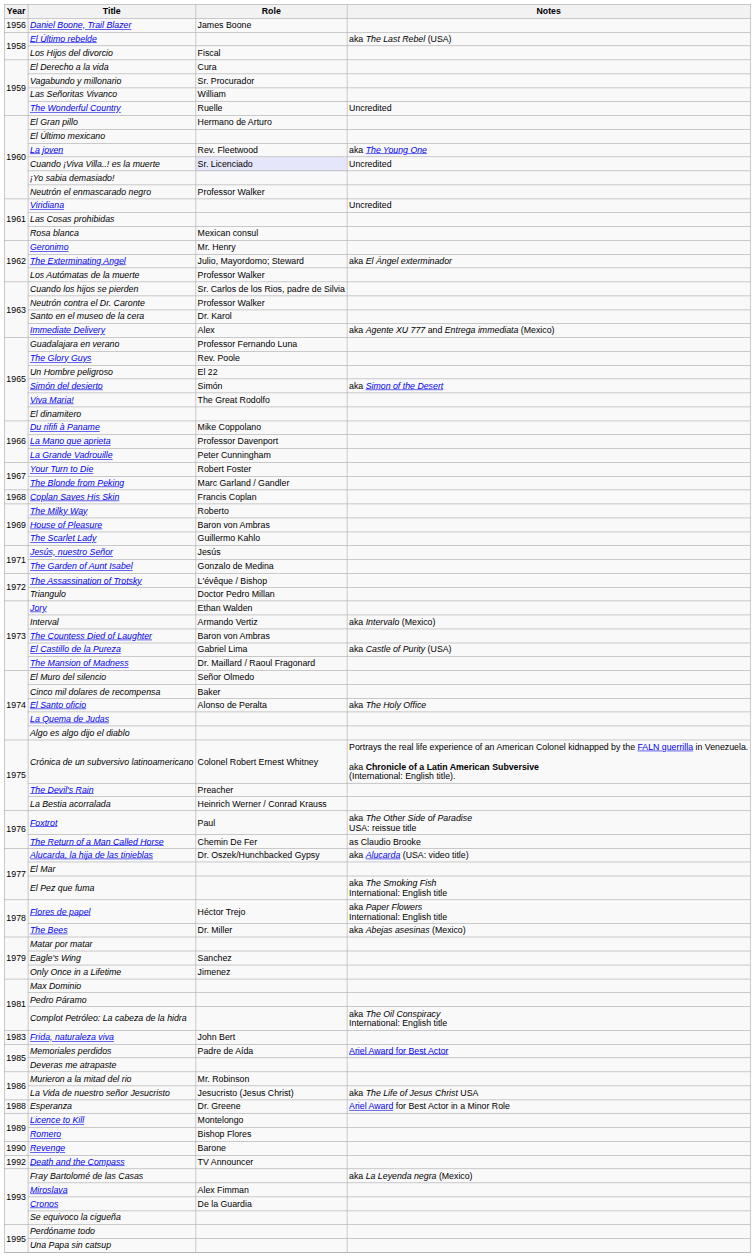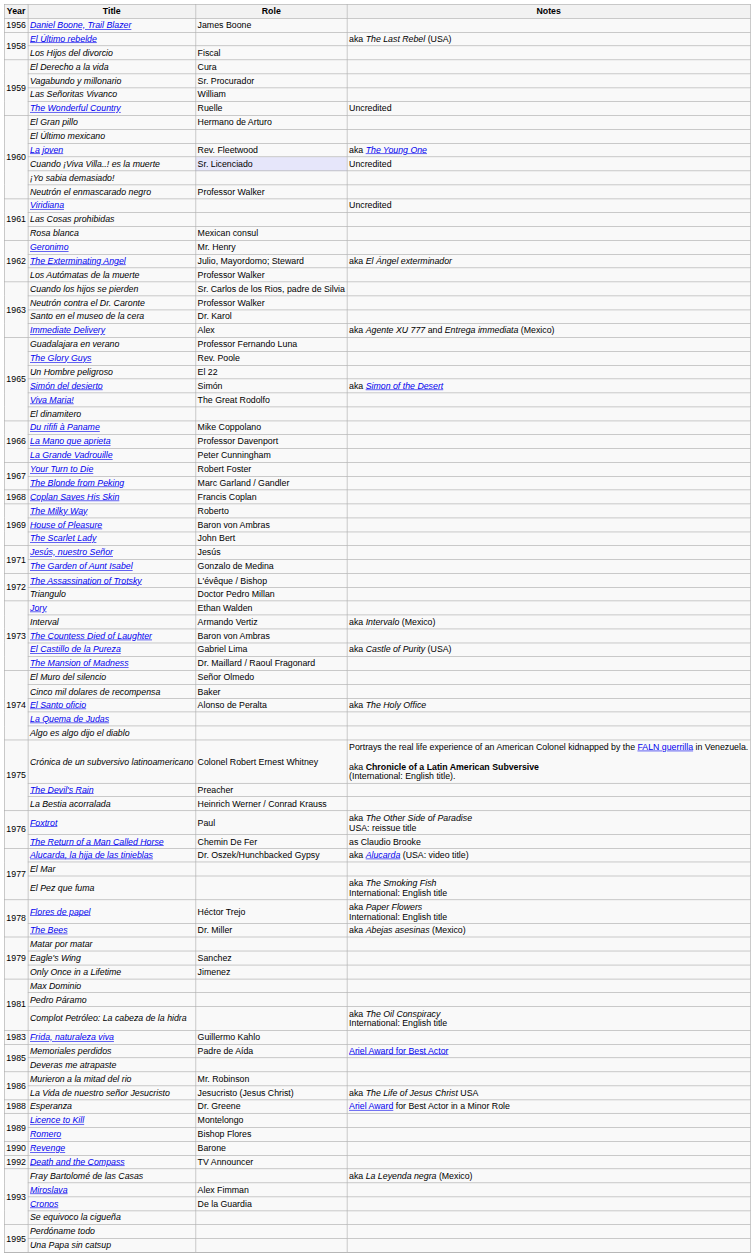 <table class="wikitable" style="font-size: 90%;">
 <tr>
 <th>Year</th>
 <th>Title</th>
 <th>Role</th>
 <th>Notes</th>
 </tr>
 <tr>
 <td>1956</td>
 <td><em><a href='#'>Daniel Boone, Trail Blazer</a></em></td>
 <td>James Boone</td>
 <td></td>
 </tr>
 <tr>
 <td rowspan=2>1958</td>
 <td><em><a href='#'>El Último rebelde</a></em></td>
 <td></td>
 <td>aka <em>The Last Rebel</em> (USA)</td>
 </tr>
 <tr>
 <td><em>Los Hijos del divorcio</em></td>
 <td>Fiscal</td>
 <td></td>
 </tr>
 <tr>
 <td rowspan=4>1959</td>
 <td><em>El Derecho a la vida</em></td>
 <td>Cura</td>
 <td></td>
 </tr>
 <tr>
 <td><em>Vagabundo y millonario</em></td>
 <td>Sr. Procurador</td>
 <td></td>
 </tr>
 <tr>
 <td><em>Las Señoritas Vivanco</em></td>
 <td>William</td>
 <td></td>
 </tr>
 <tr>
 <td><em><a href='#'>The Wonderful Country</a></em></td>
 <td>Ruelle</td>
 <td>Uncredited</td>
 </tr>
 <tr>
 <td rowspan=6>1960</td>
 <td><em>El Gran pillo</em></td>
 <td>Hermano de Arturo</td>
 <td></td>
 </tr>
 <tr>
 <td><em>El Último mexicano</em></td>
 <td></td>
 <td></td>
 </tr>
 <tr>
 <td><em><a href='#'>La joven</a></em></td>
 <td>Rev. Fleetwood</td>
 <td>aka <em><a href='#'>The Young One</a></em></td>
 </tr>
 <tr>
 <td><em>Cuando ¡Viva Villa..! es la muerte</em></td>
 <td style="background: lavender;">Sr. Licenciado</td>
 <td>Uncredited</td>
 </tr>
 <tr>
 <td><em>¡Yo sabia demasiado!</em></td>
 <td></td>
 <td></td>
 </tr>
 <tr>
 <td><em>Neutrón el enmascarado negro</em></td>
 <td>Professor Walker</td>
 <td></td>
 </tr>
 <tr>
 <td rowspan=3>1961</td>
 <td><em><a href='#'>Viridiana</a></em></td>
 <td></td>
 <td>Uncredited</td>
 </tr>
 <tr>
 <td><em>Las Cosas prohibidas</em></td>
 <td></td>
 <td></td>
 </tr>
 <tr>
 <td><em>Rosa blanca</em></td>
 <td>Mexican consul</td>
 <td></td>
 </tr>
 <tr>
 <td rowspan=3>1962</td>
 <td><em><a href='#'>Geronimo</a></em></td>
 <td>Mr. Henry</td>
 <td></td>
 </tr>
 <tr>
 <td><em><a href='#'>The Exterminating Angel</a></em></td>
 <td>Julio, Mayordomo; Steward</td>
 <td>aka <em>El Ángel exterminador</em></td>
 </tr>
 <tr>
 <td><em>Los Autómatas de la muerte</em></td>
 <td>Professor Walker</td>
 <td></td>
 </tr>
 <tr>
 <td rowspan=4>1963</td>
 <td><em>Cuando los hijos se pierden</em></td>
 <td>Sr. Carlos de los Rios, padre de Silvia</td>
 <td></td>
 </tr>
 <tr>
 <td><em>Neutrón contra el Dr. Caronte</em></td>
 <td>Professor Walker</td>
 <td></td>
 </tr>
 <tr>
 <td><em>Santo en el museo de la cera</em></td>
 <td>Dr. Karol</td>
 <td></td>
 </tr>
 <tr>
 <td><em><a href='#'>Immediate Delivery</a></em></td>
 <td>Alex</td>
 <td>aka <em>Agente XU 777</em> and <em>Entrega immediata</em> (Mexico)</td>
 </tr>
 <tr>
 <td rowspan=6>1965</td>
 <td><em>Guadalajara en verano</em></td>
 <td>Professor Fernando Luna</td>
 <td></td>
 </tr>
 <tr>
 <td><em><a href='#'>The Glory Guys</a></em></td>
 <td>Rev. Poole</td>
 <td></td>
 </tr>
 <tr>
 <td><em>Un Hombre peligroso</em></td>
 <td>El 22</td>
 <td></td>
 </tr>
 <tr>
 <td><em><a href='#'>Simón del desierto</a></em></td>
 <td>Simón</td>
 <td>aka <em><a href='#'>Simon of the Desert</a></em></td>
 </tr>
 <tr>
 <td><em><a href='#'>Viva Maria!</a></em></td>
 <td>The Great Rodolfo</td>
 <td></td>
 </tr>
 <tr>
 <td><em>El dinamitero</em></td>
 <td></td>
 <td></td>
 </tr>
 <tr>
 <td rowspan=3>1966</td>
 <td><em><a href='#'>Du rififi à Paname</a></em></td>
 <td>Mike Coppolano</td>
 <td></td>
 </tr>
 <tr>
 <td><em><a href='#'>La Mano que aprieta</a></em></td>
 <td>Professor Davenport</td>
 <td></td>
 </tr>
 <tr>
 <td><em><a href='#'>La Grande Vadrouille</a></em></td>
 <td>Peter Cunningham</td>
 <td></td>
 </tr>
 <tr>
 <td rowspan=2>1967</td>
 <td><em><a href='#'>Your Turn to Die</a></em></td>
 <td>Robert Foster</td>
 <td></td>
 </tr>
 <tr>
 <td><em><a href='#'>The Blonde from Peking</a></em></td>
 <td>Marc Garland / Gandler</td>
 <td></td>
 </tr>
 <tr>
 <td>1968</td>
 <td><em><a href='#'>Coplan Saves His Skin</a></em></td>
 <td>Francis Coplan</td>
 <td></td>
 </tr>
 <tr>
 <td rowspan=3>1969</td>
 <td><em><a href='#'>The Milky Way</a></em></td>
 <td>Roberto</td>
 <td></td>
 </tr>
 <tr>
 <td><em><a href='#'>House of Pleasure</a></em></td>
 <td>Baron von Ambras</td>
 <td></td>
 </tr>
 <tr>
 <td><em><a href='#'>The Scarlet Lady</a></em></td>
-<td>Guillermo Kahlo</td>
+<td>John Bert</td>
 <td></td>
 </tr>
 <tr>
 <td rowspan=2>1971</td>
 <td><em><a href='#'>Jesús, nuestro Señor</a></em></td>
 <td>Jesús</td>
 <td></td>
 </tr>
 <tr>
 <td><em><a href='#'>The Garden of Aunt Isabel</a></em></td>
 <td>Gonzalo de Medina</td>
 <td></td>
 </tr>
 <tr>
 <td rowspan=2>1972</td>
 <td><em><a href='#'>The Assassination of Trotsky</a></em></td>
 <td>L'évêque / Bishop</td>
 <td></td>
 </tr>
 <tr>
 <td><em>Triangulo</em></td>
 <td>Doctor Pedro Millan</td>
 <td></td>
 </tr>
 <tr>
 <td rowspan=5>1973</td>
 <td><em><a href='#'>Jory</a></em></td>
 <td>Ethan Walden</td>
 <td></td>
 </tr>
 <tr>
 <td><em>Interval</em></td>
 <td>Armando Vertiz</td>
 <td>aka <em>Intervalo</em> (Mexico)</td>
 </tr>
 <tr>
 <td><em><a href='#'>The Countess Died of Laughter</a></em></td>
 <td>Baron von Ambras</td>
 <td></td>
 </tr>
 <tr>
 <td><em><a href='#'>El Castillo de la Pureza</a></em></td>
 <td>Gabriel Lima</td>
 <td>aka <em>Castle of Purity</em> (USA)</td>
 </tr>
 <tr>
 <td><em><a href='#'>The Mansion of Madness</a></em></td>
 <td>Dr. Maillard / Raoul Fragonard</td>
 <td></td>
 </tr>
 <tr>
 <td rowspan=5>1974</td>
 <td><em>El Muro del silencio</em></td>
 <td>Señor Olmedo</td>
 <td></td>
 </tr>
 <tr>
 <td><em>Cinco mil dolares de recompensa</em></td>
 <td>Baker</td>
 <td></td>
 </tr>
 <tr>
 <td><em><a href='#'>El Santo oficio</a></em></td>
 <td>Alonso de Peralta</td>
 <td>aka <em>The Holy Office</em></td>
 </tr>
 <tr>
 <td><em><a href='#'>La Quema de Judas</a></em></td>
 <td></td>
 <td></td>
 </tr>
 <tr>
 <td><em>Algo es algo dijo el diablo</em></td>
 <td></td>
 <td></td>
 </tr>
 <tr>
 <td rowspan=3>1975</td>
 <td><em>Crónica de un subversivo latinoamericano</em></td>
 <td>Colonel Robert Ernest Whitney</td>
 <td>Portrays the real life experience of an American Colonel kidnapped by the <a href='#'>FALN guerrilla</a> in Venezuela.<br><br>aka <strong>Chronicle of a Latin American Subversive</strong><br>(International: English title).</td>
 </tr>
 <tr>
 <td><em><a href='#'>The Devil's Rain</a></em></td>
 <td>Preacher</td>
 <td></td>
 </tr>
 <tr>
 <td><em>La Bestia acorralada</em></td>
 <td>Heinrich Werner / Conrad Krauss</td>
 <td></td>
 </tr>
 <tr>
 <td rowspan=2>1976</td>
 <td><em><a href='#'>Foxtrot</a></em></td>
 <td>Paul</td>
 <td>aka <em>The Other Side of Paradise</em><br>USA: reissue title</td>
 </tr>
 <tr>
 <td><em><a href='#'>The Return of a Man Called Horse</a></em></td>
 <td>Chemin De Fer</td>
 <td>as Claudio Brooke</td>
 </tr>
 <tr>
 <td rowspan=3>1977</td>
 <td><em><a href='#'>Alucarda, la hija de las tinieblas</a></em></td>
 <td>Dr. Oszek/Hunchbacked Gypsy</td>
 <td>aka <em><a href='#'>Alucarda</a></em> (USA: video title)</td>
 </tr>
 <tr>
 <td><em>El Mar</em></td>
 <td></td>
 <td></td>
 </tr>
 <tr>
 <td><em>El Pez que fuma</em></td>
 <td></td>
 <td>aka <em>The Smoking Fish</em><br>International: English title</td>
 </tr>
 <tr>
 <td rowspan=2>1978</td>
 <td><em><a href='#'>Flores de papel</a></em></td>
 <td>Héctor Trejo</td>
 <td>aka <em>Paper Flowers</em><br>International: English title</td>
 </tr>
 <tr>
 <td><em><a href='#'>The Bees</a></em></td>
 <td>Dr. Miller</td>
 <td>aka <em>Abejas asesinas</em> (Mexico)</td>
 </tr>
 <tr>
 <td rowspan=3>1979</td>
 <td><em>Matar por matar</em></td>
 <td></td>
 <td></td>
 </tr>
 <tr>
 <td><em>Eagle's Wing</em></td>
 <td>Sanchez</td>
 <td></td>
 </tr>
 <tr>
 <td><em>Only Once in a Lifetime</em></td>
 <td>Jimenez</td>
 <td></td>
 </tr>
 <tr>
 <td rowspan=3>1981</td>
 <td><em>Max Dominio</em></td>
 <td></td>
 <td></td>
 </tr>
 <tr>
 <td><em>Pedro Páramo</em></td>
 <td></td>
 <td></td>
 </tr>
 <tr>
 <td><em>Complot Petróleo: La cabeza de la hidra</em></td>
 <td></td>
 <td>aka <em>The Oil Conspiracy</em> <br>International: English title</td>
 </tr>
 <tr>
 <td>1983</td>
 <td><em><a href='#'>Frida, naturaleza viva</a></em></td>
-<td>John Bert</td>
+<td>Guillermo Kahlo</td>
 <td></td>
 </tr>
 <tr>
 <td rowspan=2>1985</td>
 <td><em>Memoriales perdidos</em></td>
 <td>Padre de Aída</td>
 <td><a href='#'>Ariel Award for Best Actor</a></td>
 </tr>
 <tr>
 <td><em>Deveras me atrapaste</em></td>
 <td></td>
 <td></td>
 </tr>
 <tr>
 <td rowspan="2">1986</td>
 <td><em>Murieron a la mitad del rio</em></td>
 <td>Mr. Robinson</td>
 <td></td>
 </tr>
 <tr>
 <td><em>La Vida de nuestro señor Jesucristo</em></td>
 <td>Jesucristo (Jesus Christ)</td>
 <td>aka <em>The Life of Jesus Christ</em> USA</td>
 </tr>
 <tr>
 <td>1988</td>
 <td><em>Esperanza</em></td>
 <td>Dr. Greene</td>
 <td><a href='#'>Ariel Award</a> for Best Actor in a Minor Role</td>
 </tr>
 <tr>
 <td rowspan=2>1989</td>
 <td><em><a href='#'>Licence to Kill</a></em></td>
 <td>Montelongo</td>
 <td></td>
 </tr>
 <tr>
 <td><em><a href='#'>Romero</a></em></td>
 <td>Bishop Flores</td>
 <td></td>
 </tr>
 <tr>
 <td>1990</td>
 <td><em><a href='#'>Revenge</a></em></td>
 <td>Barone</td>
 <td></td>
 </tr>
 <tr>
 <td>1992</td>
 <td><em><a href='#'>Death and the Compass</a></em></td>
 <td>TV Announcer</td>
 <td></td>
 </tr>
 <tr>
 <td rowspan=4>1993</td>
 <td><em>Fray Bartolomé de las Casas</em></td>
 <td></td>
 <td>aka <em>La Leyenda negra</em> (Mexico)</td>
 </tr>
 <tr>
 <td><em><a href='#'>Miroslava</a></em></td>
 <td>Alex Fimman</td>
 <td></td>
 </tr>
 <tr>
 <td><em><a href='#'>Cronos</a></em></td>
 <td>De la Guardia</td>
 <td></td>
 </tr>
 <tr>
 <td><em>Se equivoco la cigueña</em></td>
 <td></td>
 <td></td>
 </tr>
 <tr>
 <td rowspan=2>1995</td>
 <td><em>Perdóname todo</em></td>
 <td></td>
 <td></td>
 </tr>
 <tr>
 <td><em>Una Papa sin catsup</em></td>
 <td></td>
 <td></td>
 </tr>
 <tr>
 </tr>
 </table>
